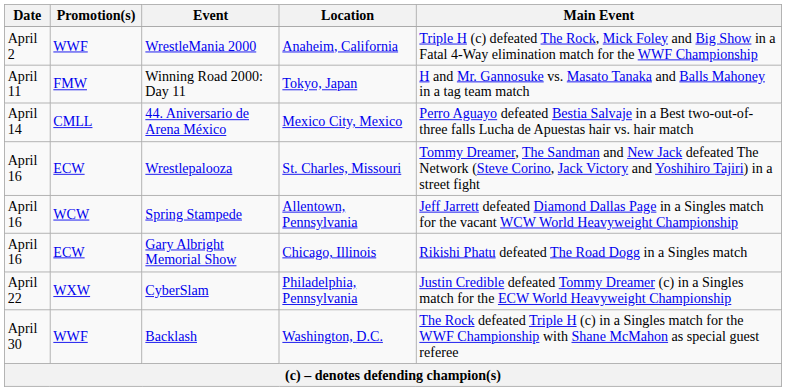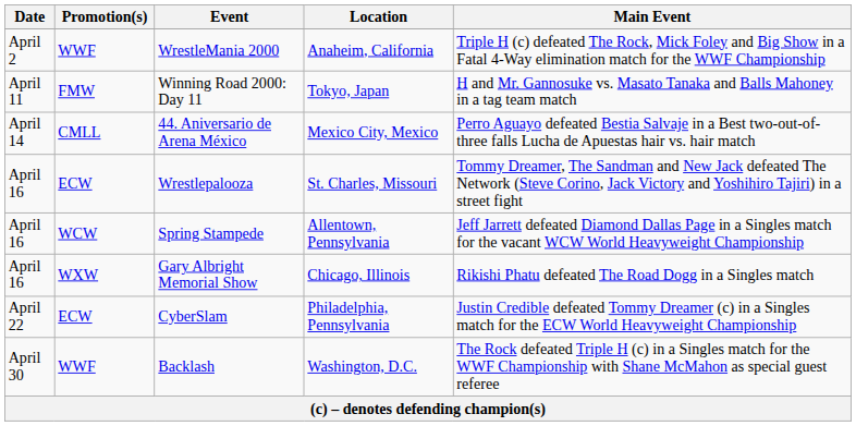 <table class="wikitable" style="width:100%;">
 <tr>
 <th width="5%">Date</th>
 <th width="5%">Promotion(s)</th>
 <th style="width:15%;">Event</th>
 <th style="width:15%;">Location</th>
 <th style="width:40%;">Main Event</th>
 </tr>
 <tr style="width:20%;" |Notes>
 </tr>
 <tr>
 <td>April 2</td>
 <td><a href='#'>WWF</a></td>
 <td><a href='#'>WrestleMania 2000</a></td>
 <td><a href='#'>Anaheim, California</a></td>
 <td><a href='#'>Triple H</a> (c) defeated <a href='#'>The Rock</a>, <a href='#'>Mick Foley</a> and <a href='#'>Big Show</a> in a Fatal 4-Way elimination match for the <a href='#'>WWF Championship</a></td>
 </tr>
 <tr>
 <td>April 11</td>
 <td><a href='#'>FMW</a></td>
 <td>Winning Road 2000: Day 11</td>
 <td><a href='#'>Tokyo, Japan</a></td>
 <td><a href='#'>H</a> and <a href='#'>Mr. Gannosuke</a> vs. <a href='#'>Masato Tanaka</a> and <a href='#'>Balls Mahoney</a> in a tag team match</td>
 </tr>
 <tr>
 <td>April 14</td>
 <td><a href='#'>CMLL</a></td>
 <td><a href='#'>44. Aniversario de Arena México</a></td>
 <td><a href='#'>Mexico City, Mexico</a></td>
 <td><a href='#'>Perro Aguayo</a> defeated <a href='#'>Bestia Salvaje</a> in a Best two-out-of-three falls Lucha de Apuestas hair vs. hair match</td>
 </tr>
 <tr>
 <td>April 16</td>
 <td><a href='#'>ECW</a></td>
 <td><a href='#'>Wrestlepalooza</a></td>
 <td><a href='#'>St. Charles, Missouri</a></td>
 <td><a href='#'>Tommy Dreamer</a>, <a href='#'>The Sandman</a> and <a href='#'>New Jack</a> defeated The Network (<a href='#'>Steve Corino</a>, <a href='#'>Jack Victory</a> and <a href='#'>Yoshihiro Tajiri</a>) in a street fight</td>
 </tr>
 <tr>
 <td>April 16</td>
 <td><a href='#'>WCW</a></td>
 <td><a href='#'>Spring Stampede</a></td>
 <td><a href='#'>Allentown, Pennsylvania</a></td>
 <td><a href='#'>Jeff Jarrett</a> defeated <a href='#'>Diamond Dallas Page</a> in a Singles match for the vacant <a href='#'>WCW World Heavyweight Championship</a></td>
 </tr>
 <tr>
 <td>April 16</td>
-<td><a href='#'>ECW</a></td>
+<td><a href='#'>WXW</a></td>
 <td><a href='#'>Gary Albright Memorial Show</a></td>
 <td><a href='#'>Chicago, Illinois</a></td>
 <td><a href='#'>Rikishi Phatu</a> defeated <a href='#'>The Road Dogg</a> in a Singles match</td>
 </tr>
 <tr>
 <td>April 22</td>
-<td><a href='#'>WXW</a></td>
+<td><a href='#'>ECW</a></td>
 <td><a href='#'>CyberSlam</a></td>
 <td><a href='#'>Philadelphia, Pennsylvania</a></td>
 <td><a href='#'>Justin Credible</a> defeated <a href='#'>Tommy Dreamer</a> (c) in a Singles match for the <a href='#'>ECW World Heavyweight Championship</a></td>
 </tr>
 <tr>
 <td>April 30</td>
 <td><a href='#'>WWF</a></td>
 <td><a href='#'>Backlash</a></td>
 <td><a href='#'>Washington, D.C.</a></td>
 <td><a href='#'>The Rock</a> defeated <a href='#'>Triple H</a> (c) in a Singles match for the <a href='#'>WWF Championship</a> with <a href='#'>Shane McMahon</a> as special guest referee</td>
 </tr>
 <tr>
 <th colspan="6">(c) – denotes defending champion(s)</th>
 </tr>
 </table>
